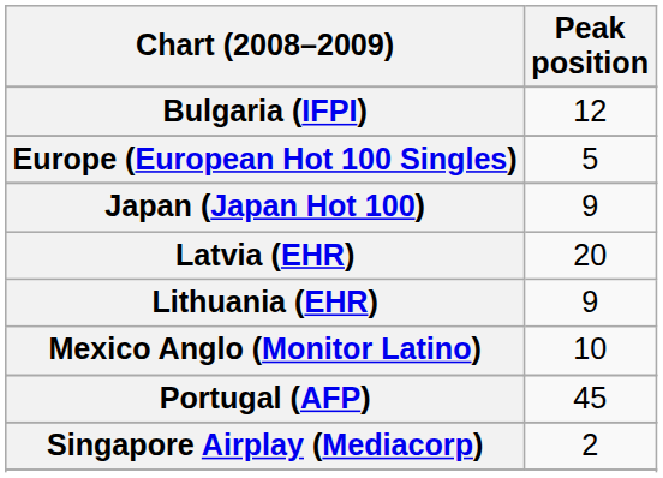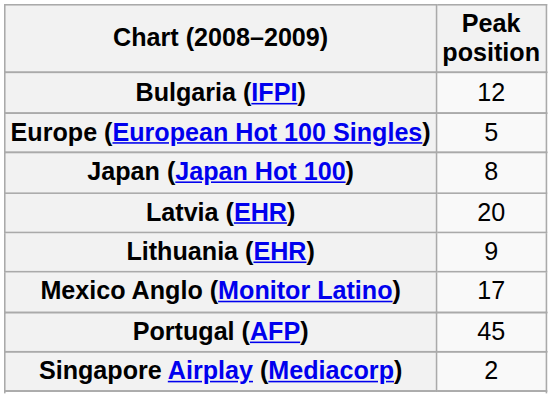 <table class="wikitable sortable plainrowheaders">
 <tr>
 <th>Chart (2008–2009)</th>
 <th>Peak<br>position</th>
 </tr>
 <tr>
 </tr>
 <tr>
 </tr>
 <tr>
 </tr>
 <tr>
 </tr>
 <tr>
 <th scope="row">Bulgaria (<a href='#'>IFPI</a>)</th>
 <td style="text-align:center;">12</td>
 </tr>
 <tr>
 </tr>
 <tr>
 </tr>
 <tr>
 </tr>
 <tr>
 </tr>
 <tr>
 </tr>
 <tr>
 <th scope="row">Europe (<a href='#'>European Hot 100 Singles</a>)</th>
 <td align="center">5</td>
 </tr>
 <tr>
 </tr>
 <tr>
 </tr>
 <tr>
 </tr>
 <tr>
 </tr>
 <tr>
 <th scope="row">Japan (<a href='#'>Japan Hot 100</a>)</th>
-<td style="text-align:center;">9</td>
+<td style="text-align:center;">8</td>
 </tr>
 <tr>
 <th scope="row">Latvia (<a href='#'>EHR</a>)</th>
 <td style="text-align:center;">20</td>
 </tr>
 <tr>
 <th scope="row">Lithuania (<a href='#'>EHR</a>)</th>
 <td style="text-align:center;">9</td>
 </tr>
 <tr>
 <th scope="row">Mexico Anglo (<a href='#'>Monitor Latino</a>)</th>
-<td style="text-align:center;">10</td>
+<td style="text-align:center;">17</td>
 </tr>
 <tr>
 </tr>
 <tr>
 </tr>
 <tr>
 </tr>
 <tr>
 <th scope="row">Portugal (<a href='#'>AFP</a>)</th>
 <td style="text-align:center;">45</td>
 </tr>
 <tr>
 </tr>
 <tr>
 <th scope="row">Singapore <a href='#'>Airplay</a> (<a href='#'>Mediacorp</a>)</th>
 <td style="text-align:center;">2</td>
 </tr>
 <tr>
 </tr>
 <tr>
 </tr>
 <tr>
 </tr>
 <tr>
 </tr>
 <tr>
 </tr>
 <tr>
 </tr>
 <tr>
 </tr>
 <tr>
 </tr>
 </table>
